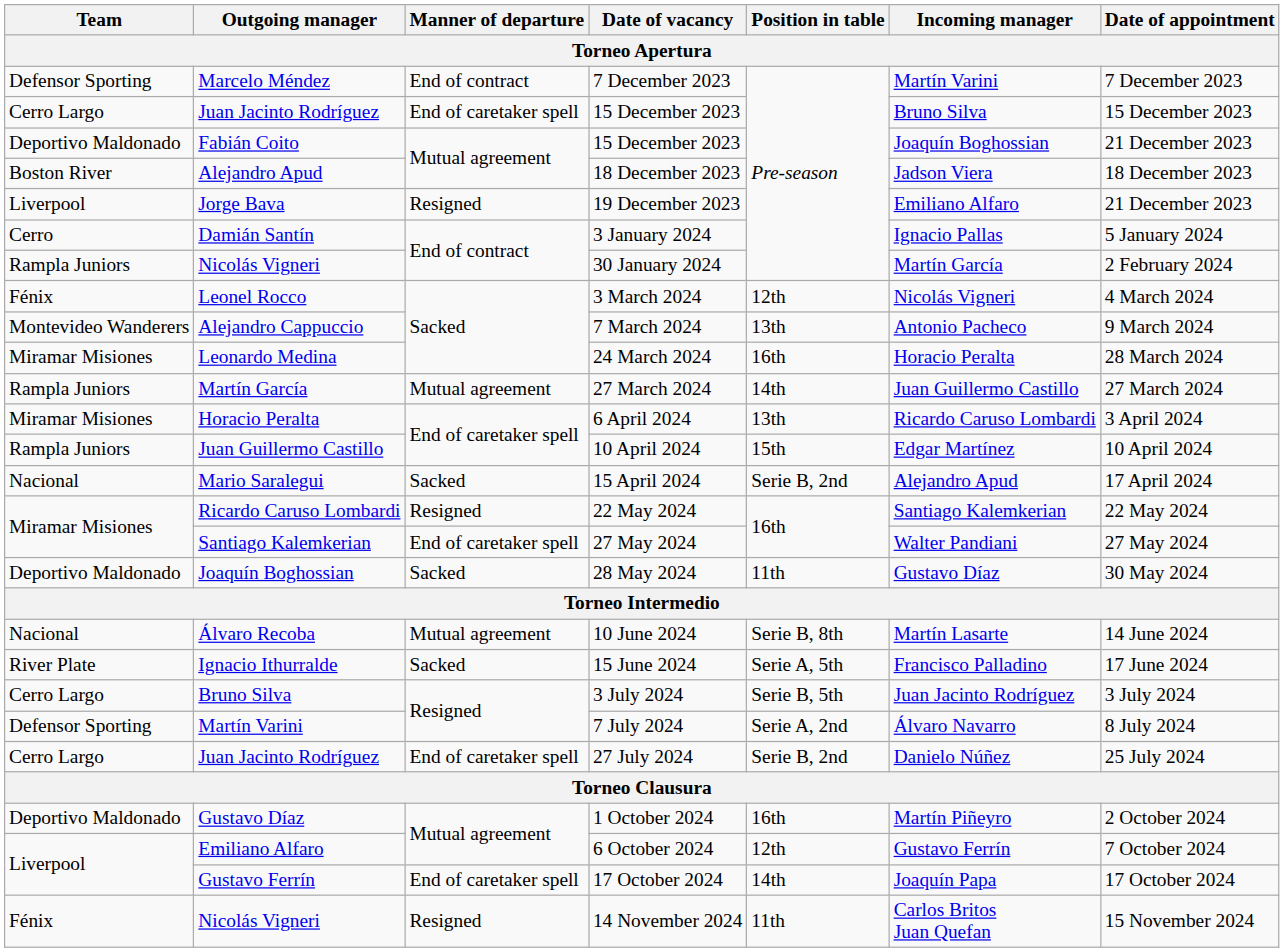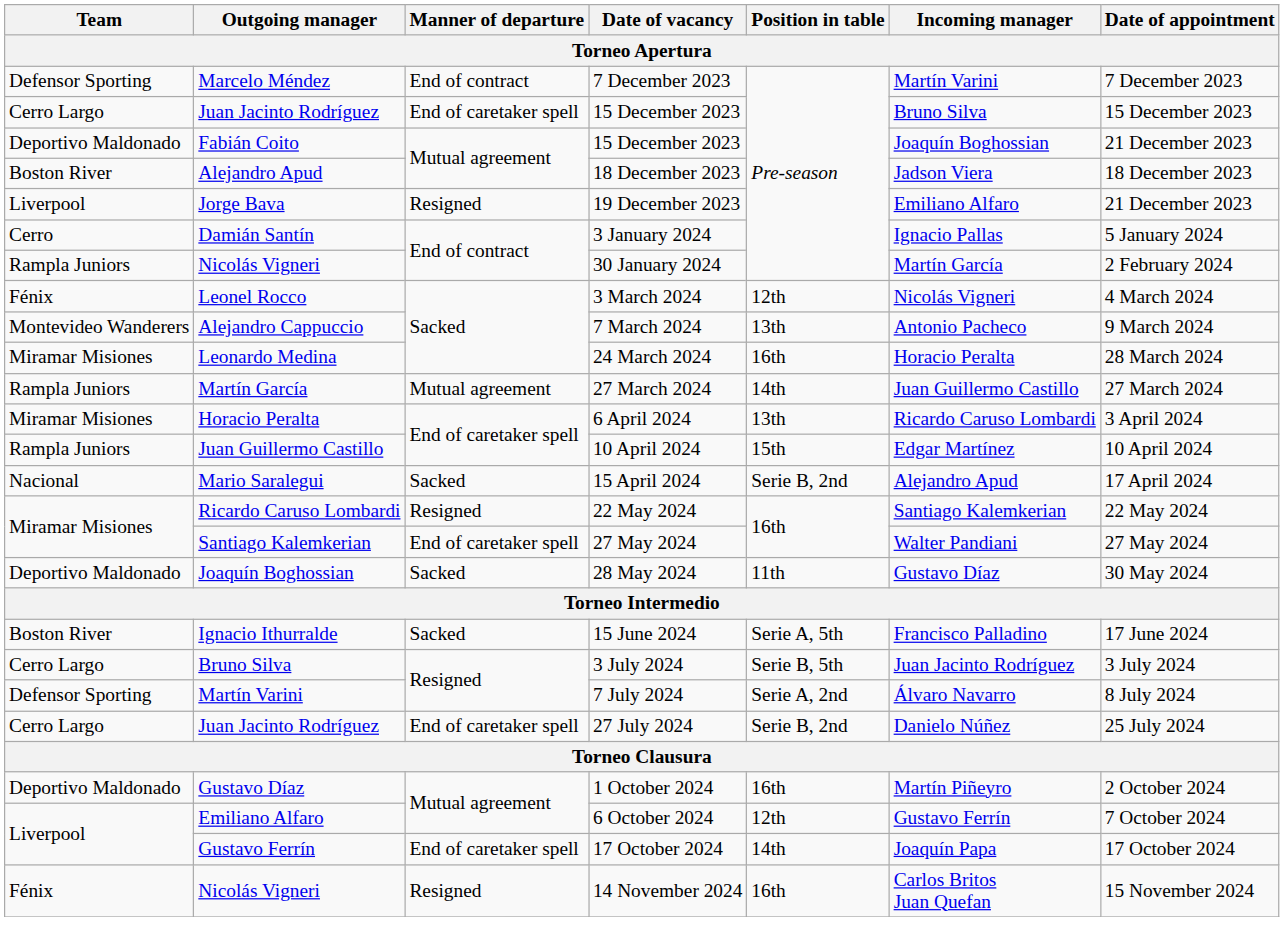 <table class="wikitable sortable">
 <tr>
 <th>Team</th>
 <th>Outgoing manager</th>
 <th>Manner of departure</th>
 <th>Date of vacancy</th>
 <th>Position in table</th>
 <th>Incoming manager</th>
 <th>Date of appointment</th>
 </tr>
 <tr>
 <th colspan=7>Torneo Apertura</th>
 </tr>
 <tr>
 <td>Defensor Sporting</td>
 <td> <a href='#'>Marcelo Méndez</a></td>
 <td>End of contract</td>
 <td>7 December 2023</td>
 <td rowspan=7><em>Pre-season</em></td>
 <td> <a href='#'>Martín Varini</a></td>
 <td>7 December 2023</td>
 </tr>
 <tr>
 <td>Cerro Largo</td>
 <td> <a href='#'>Juan Jacinto Rodríguez</a></td>
 <td>End of caretaker spell</td>
 <td>15 December 2023</td>
 <td> <a href='#'>Bruno Silva</a></td>
 <td>15 December 2023</td>
 </tr>
 <tr>
 <td>Deportivo Maldonado</td>
 <td> <a href='#'>Fabián Coito</a></td>
 <td rowspan=2>Mutual agreement</td>
 <td>15 December 2023</td>
 <td> <a href='#'>Joaquín Boghossian</a></td>
 <td>21 December 2023</td>
 </tr>
 <tr>
 <td>Boston River</td>
 <td> <a href='#'>Alejandro Apud</a></td>
 <td>18 December 2023</td>
 <td> <a href='#'>Jadson Viera</a></td>
 <td>18 December 2023</td>
 </tr>
 <tr>
 <td>Liverpool</td>
 <td> <a href='#'>Jorge Bava</a></td>
 <td>Resigned</td>
 <td>19 December 2023</td>
 <td> <a href='#'>Emiliano Alfaro</a></td>
 <td>21 December 2023</td>
 </tr>
 <tr>
 <td>Cerro</td>
 <td> <a href='#'>Damián Santín</a></td>
 <td rowspan=2>End of contract</td>
 <td>3 January 2024</td>
 <td> <a href='#'>Ignacio Pallas</a></td>
 <td>5 January 2024</td>
 </tr>
 <tr>
 <td>Rampla Juniors</td>
 <td> <a href='#'>Nicolás Vigneri</a></td>
 <td>30 January 2024</td>
 <td> <a href='#'>Martín García</a></td>
 <td>2 February 2024</td>
 </tr>
 <tr>
 <td>Fénix</td>
 <td> <a href='#'>Leonel Rocco</a></td>
 <td rowspan=3>Sacked</td>
 <td>3 March 2024</td>
 <td>12th</td>
 <td> <a href='#'>Nicolás Vigneri</a></td>
 <td>4 March 2024</td>
 </tr>
 <tr>
 <td>Montevideo Wanderers</td>
 <td> <a href='#'>Alejandro Cappuccio</a></td>
 <td>7 March 2024</td>
 <td>13th</td>
 <td> <a href='#'>Antonio Pacheco</a></td>
 <td>9 March 2024</td>
 </tr>
 <tr>
 <td>Miramar Misiones</td>
 <td> <a href='#'>Leonardo Medina</a></td>
 <td>24 March 2024</td>
 <td>16th</td>
 <td> <a href='#'>Horacio Peralta</a></td>
 <td>28 March 2024</td>
 </tr>
 <tr>
 <td>Rampla Juniors</td>
 <td> <a href='#'>Martín García</a></td>
 <td>Mutual agreement</td>
 <td>27 March 2024</td>
 <td>14th</td>
 <td> <a href='#'>Juan Guillermo Castillo</a></td>
 <td>27 March 2024</td>
 </tr>
 <tr>
 <td>Miramar Misiones</td>
 <td> <a href='#'>Horacio Peralta</a></td>
 <td rowspan=2>End of caretaker spell</td>
 <td>6 April 2024</td>
 <td>13th</td>
 <td> <a href='#'>Ricardo Caruso Lombardi</a></td>
 <td>3 April 2024</td>
 </tr>
 <tr>
 <td>Rampla Juniors</td>
 <td> <a href='#'>Juan Guillermo Castillo</a></td>
 <td>10 April 2024</td>
 <td>15th</td>
 <td> <a href='#'>Edgar Martínez</a></td>
 <td>10 April 2024</td>
 </tr>
 <tr>
 <td>Nacional</td>
 <td> <a href='#'>Mario Saralegui</a></td>
 <td>Sacked</td>
 <td>15 April 2024</td>
 <td>Serie B, 2nd</td>
 <td> <a href='#'>Alejandro Apud</a></td>
 <td>17 April 2024</td>
 </tr>
 <tr>
 <td rowspan=2>Miramar Misiones</td>
 <td> <a href='#'>Ricardo Caruso Lombardi</a></td>
 <td>Resigned</td>
 <td>22 May 2024</td>
 <td rowspan=2>16th</td>
 <td> <a href='#'>Santiago Kalemkerian</a></td>
 <td>22 May 2024</td>
 </tr>
 <tr>
 <td> <a href='#'>Santiago Kalemkerian</a></td>
 <td>End of caretaker spell</td>
 <td>27 May 2024</td>
 <td> <a href='#'>Walter Pandiani</a></td>
 <td>27 May 2024</td>
 </tr>
 <tr>
 <td>Deportivo Maldonado</td>
 <td> <a href='#'>Joaquín Boghossian</a></td>
 <td>Sacked</td>
 <td>28 May 2024</td>
 <td>11th</td>
 <td> <a href='#'>Gustavo Díaz</a></td>
 <td>30 May 2024</td>
 </tr>
 <tr>
 <th colspan=7>Torneo Intermedio</th>
 </tr>
 <tr>
-<td>Nacional</td>
-<td> <a href='#'>Álvaro Recoba</a></td>
-<td>Mutual agreement</td>
-<td>10 June 2024</td>
-<td>Serie B, 8th</td>
-<td> <a href='#'>Martín Lasarte</a></td>
-<td>14 June 2024</td>
-</tr>
-<tr>
-<td>River Plate</td>
+<td>Boston River</td>
 <td> <a href='#'>Ignacio Ithurralde</a></td>
 <td>Sacked</td>
 <td>15 June 2024</td>
 <td>Serie A, 5th</td>
 <td> <a href='#'>Francisco Palladino</a></td>
 <td>17 June 2024</td>
 </tr>
 <tr>
 <td>Cerro Largo</td>
 <td> <a href='#'>Bruno Silva</a></td>
 <td rowspan=2>Resigned</td>
 <td>3 July 2024</td>
 <td>Serie B, 5th</td>
 <td> <a href='#'>Juan Jacinto Rodríguez</a></td>
 <td>3 July 2024</td>
 </tr>
 <tr>
 <td>Defensor Sporting</td>
 <td> <a href='#'>Martín Varini</a></td>
 <td>7 July 2024</td>
 <td>Serie A, 2nd</td>
 <td> <a href='#'>Álvaro Navarro</a></td>
 <td>8 July 2024</td>
 </tr>
 <tr>
 <td>Cerro Largo</td>
 <td> <a href='#'>Juan Jacinto Rodríguez</a></td>
 <td>End of caretaker spell</td>
 <td>27 July 2024</td>
 <td>Serie B, 2nd</td>
 <td> <a href='#'>Danielo Núñez</a></td>
 <td>25 July 2024</td>
 </tr>
 <tr>
 <th colspan=7>Torneo Clausura</th>
 </tr>
 <tr>
 <td>Deportivo Maldonado</td>
 <td> <a href='#'>Gustavo Díaz</a></td>
 <td rowspan=2>Mutual agreement</td>
 <td>1 October 2024</td>
 <td>16th</td>
 <td> <a href='#'>Martín Piñeyro</a></td>
 <td>2 October 2024</td>
 </tr>
 <tr>
 <td rowspan=2>Liverpool</td>
 <td> <a href='#'>Emiliano Alfaro</a></td>
 <td>6 October 2024</td>
 <td>12th</td>
 <td> <a href='#'>Gustavo Ferrín</a></td>
 <td>7 October 2024</td>
 </tr>
 <tr>
 <td> <a href='#'>Gustavo Ferrín</a></td>
 <td>End of caretaker spell</td>
 <td>17 October 2024</td>
 <td>14th</td>
 <td> <a href='#'>Joaquín Papa</a></td>
 <td>17 October 2024</td>
 </tr>
 <tr>
 <td>Fénix</td>
 <td> <a href='#'>Nicolás Vigneri</a></td>
 <td>Resigned</td>
 <td>14 November 2024</td>
-<td>11th</td>
+<td>16th</td>
 <td> <a href='#'>Carlos Britos</a><br> <a href='#'>Juan Quefan</a></td>
 <td>15 November 2024</td>
 </tr>
 </table>
